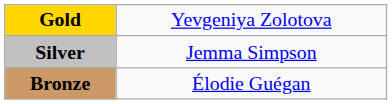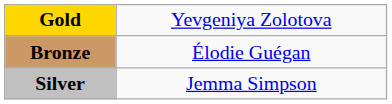 <table class="wikitable" style="text-align:center; " width="35%">
 <tr>
 <td bgcolor="gold"><strong>Gold</strong></td>
 <td><a href='#'>Yevgeniya Zolotova</a><br>  <small><em></em></small></td>
 </tr>
 <tr>
+<td bgcolor="CC9966"><strong>Bronze</strong></td>
+<td><a href='#'>Élodie Guégan</a><br>  <small><em></em></small></td>
+</tr>
+<tr>
 <td bgcolor="silver"><strong>Silver</strong></td>
 <td><a href='#'>Jemma Simpson</a><br>  <small><em></em></small></td>
 </tr>
-<tr>
-<td bgcolor="CC9966"><strong>Bronze</strong></td>
-<td><a href='#'>Élodie Guégan</a><br>  <small><em></em></small></td>
-</tr>
 </table>
